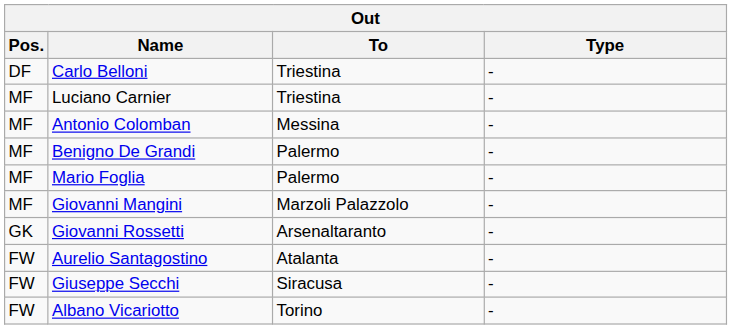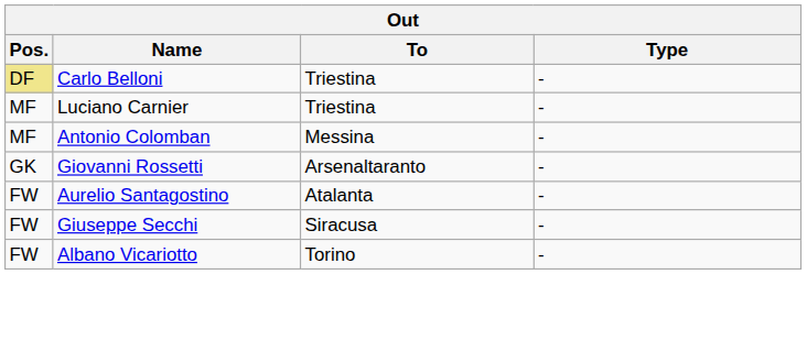 <table class="wikitable" style="font-size:90%;width:99%;">
 <tr>
 <th colspan="4">Out</th>
 </tr>
 <tr>
 <th width=3%>Pos.</th>
 <th width=32%>Name</th>
 <th width=30%>To</th>
 <th width=35%>Type</th>
 </tr>
 <tr>
-<td>DF</td>
+<td style="background: khaki;">DF</td>
 <td><a href='#'>Carlo Belloni</a></td>
 <td>Triestina</td>
 <td>-</td>
 </tr>
 <tr>
 <td>MF</td>
 <td>Luciano Carnier</td>
 <td>Triestina</td>
 <td>-</td>
 </tr>
 <tr>
 <td>MF</td>
 <td><a href='#'>Antonio Colomban</a></td>
 <td>Messina</td>
-<td>-</td>
-</tr>
-<tr>
-<td>MF</td>
-<td><a href='#'>Benigno De Grandi</a></td>
-<td>Palermo</td>
-<td>-</td>
-</tr>
-<tr>
-<td>MF</td>
-<td><a href='#'>Mario Foglia</a></td>
-<td>Palermo</td>
-<td>-</td>
-</tr>
-<tr>
-<td>MF</td>
-<td><a href='#'>Giovanni Mangini</a></td>
-<td>Marzoli Palazzolo</td>
 <td>-</td>
 </tr>
 <tr>
 <td>GK</td>
 <td><a href='#'>Giovanni Rossetti</a></td>
 <td>Arsenaltaranto</td>
 <td>-</td>
 </tr>
 <tr>
 <td>FW</td>
 <td><a href='#'>Aurelio Santagostino</a></td>
 <td>Atalanta</td>
 <td>-</td>
 </tr>
 <tr>
 <td>FW</td>
 <td><a href='#'>Giuseppe Secchi</a></td>
 <td>Siracusa</td>
 <td>-</td>
 </tr>
 <tr>
 <td>FW</td>
 <td><a href='#'>Albano Vicariotto</a></td>
 <td>Torino</td>
 <td>-</td>
 </tr>
 </table>
